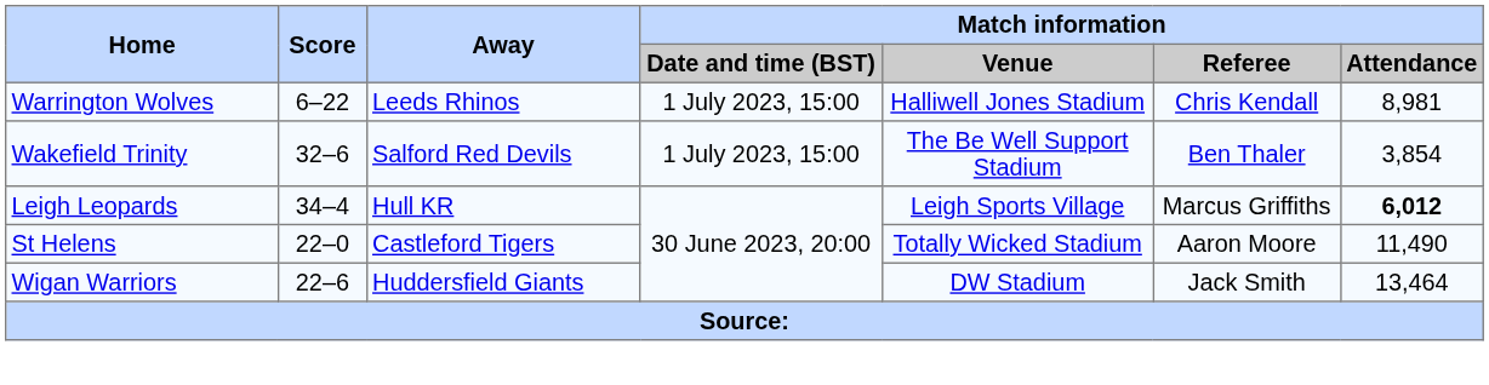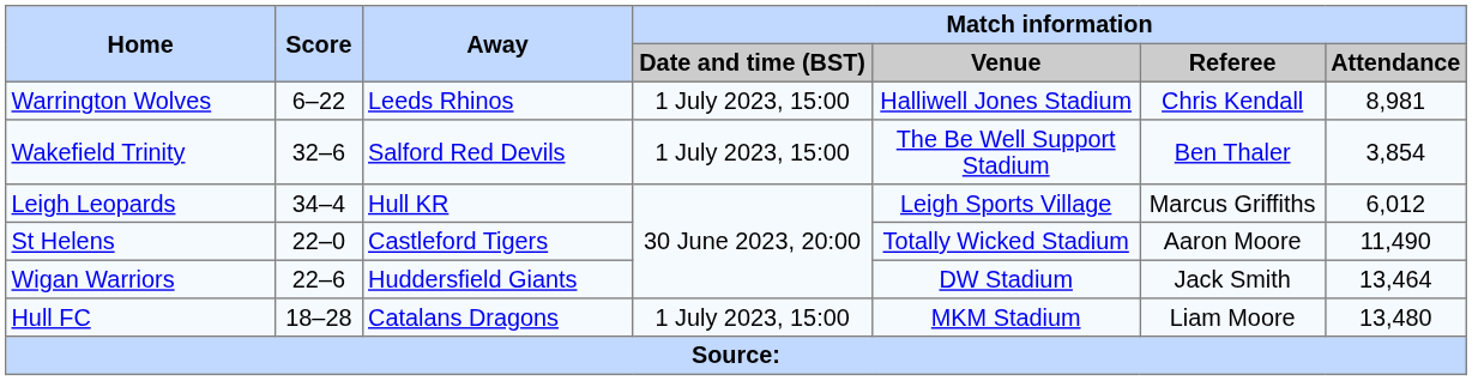 <table border=1 style="border-collapse:collapse; font-size:90%; text-align:center;" cellpadding=3 cellspacing=0 width=100%>
 <tr style="background:#C1D8ff;">
 <th scope="col" rowspan=2 width=19%>Home</th>
 <th scope="col" rowspan=2 width=6%>Score</th>
 <th scope="col" rowspan=2 width=19%>Away</th>
 <th colspan=4>Match information</th>
 </tr>
 <tr style="background:#CCCCCC;">
 <th scope="col" width=17%>Date and time (BST)</th>
 <th scope="col" width=19%>Venue</th>
 <th scope="col" width=13%>Referee</th>
 <th scope="col" width=7%>Attendance</th>
 </tr>
 <tr style="background:#F5FAFF;">
 <td style="text-align:left;"> <a href='#'>Warrington Wolves</a></td>
 <td>6–22</td>
 <td style="text-align:left;"> <a href='#'>Leeds Rhinos</a></td>
 <td>1 July 2023, 15:00</td>
 <td><a href='#'>Halliwell Jones Stadium</a></td>
 <td><a href='#'>Chris Kendall</a></td>
 <td>8,981</td>
 </tr>
 <tr style="background:#F5FAFF;">
 <td style="text-align:left;"> <a href='#'>Wakefield Trinity</a></td>
 <td>32–6</td>
 <td style="text-align:left;"> <a href='#'>Salford Red Devils</a></td>
 <td>1 July 2023, 15:00</td>
 <td><a href='#'>The Be Well Support Stadium</a></td>
 <td><a href='#'>Ben Thaler</a></td>
 <td>3,854</td>
 </tr>
 <tr style="background:#F5FAFF;">
 <td style="text-align:left;"> <a href='#'>Leigh Leopards</a></td>
 <td>34–4</td>
 <td style="text-align:left;"> <a href='#'>Hull KR</a></td>
 <td rowspan=3>30 June 2023, 20:00</td>
 <td><a href='#'>Leigh Sports Village</a></td>
 <td>Marcus Griffiths</td>
-<td><strong>6,012</strong></td>
+<td>6,012</td>
 </tr>
 <tr style="background:#F5FAFF;">
 <td style="text-align:left;"> <a href='#'>St Helens</a></td>
 <td>22–0</td>
 <td style="text-align:left;"> <a href='#'>Castleford Tigers</a></td>
 <td><a href='#'>Totally Wicked Stadium</a></td>
 <td>Aaron Moore</td>
 <td>11,490</td>
 </tr>
 <tr style="background:#F5FAFF;">
 <td style="text-align:left;"> <a href='#'>Wigan Warriors</a></td>
 <td>22–6</td>
 <td style="text-align:left;"> <a href='#'>Huddersfield Giants</a></td>
 <td><a href='#'>DW Stadium</a></td>
 <td>Jack Smith</td>
 <td>13,464</td>
 </tr>
+<tr style="background:#F5FAFF;">
+<td style="text-align:left;"> <a href='#'>Hull FC</a></td>
+<td>18–28</td>
+<td style="text-align:left;"> <a href='#'>Catalans Dragons</a></td>
+<td>1 July 2023, 15:00</td>
+<td><a href='#'>MKM Stadium</a></td>
+<td>Liam Moore</td>
+<td>13,480</td>
+</tr>
 <tr style="background:#c1d8ff;">
 <th colspan=7>Source:</th>
 </tr>
 </table>
